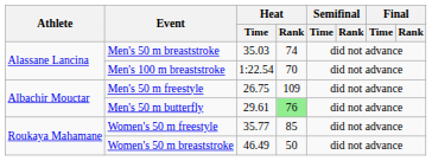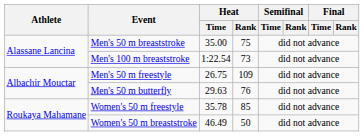 <table class=wikitable style="font-size:90%">
 <tr>
 <th rowspan="2">Athlete</th>
 <th rowspan="2">Event</th>
 <th colspan="2">Heat</th>
 <th colspan="2">Semifinal</th>
 <th colspan="2">Final</th>
 </tr>
 <tr style="font-size:95%">
 <th>Time</th>
 <th>Rank</th>
 <th>Time</th>
 <th>Rank</th>
 <th>Time</th>
 <th>Rank</th>
 </tr>
 <tr align=center>
 <td align=left rowspan=2><a href='#'>Alassane Lancina</a></td>
 <td align=left><a href='#'>Men's 50 m breaststroke</a></td>
-<td>35.03</td>
-<td>74</td>
+<td>35.00</td>
+<td>75</td>
 <td colspan=4>did not advance</td>
 </tr>
 <tr align=center>
 <td align=left><a href='#'>Men's 100 m breaststroke</a></td>
 <td>1:22.54</td>
-<td>70</td>
+<td>73</td>
 <td colspan=4>did not advance</td>
 </tr>
 <tr align=center>
 <td align=left rowspan=2><a href='#'>Albachir Mouctar</a></td>
 <td align=left><a href='#'>Men's 50 m freestyle</a></td>
 <td>26.75</td>
 <td>109</td>
 <td colspan=4>did not advance</td>
 </tr>
 <tr align=center>
 <td align=left><a href='#'>Men's 50 m butterfly</a></td>
-<td>29.61</td>
-<td style="background: lightgreen;">76</td>
+<td>29.63</td>
+<td>76</td>
 <td colspan=4>did not advance</td>
 </tr>
 <tr align=center>
 <td align=left rowspan=2><a href='#'>Roukaya Mahamane</a></td>
 <td align=left><a href='#'>Women's 50 m freestyle</a></td>
-<td>35.77</td>
+<td>35.78</td>
 <td>85</td>
 <td colspan=4>did not advance</td>
 </tr>
 <tr align=center>
 <td align=left><a href='#'>Women's 50 m breaststroke</a></td>
 <td>46.49</td>
 <td>50</td>
 <td colspan=4>did not advance</td>
 </tr>
 </table>
